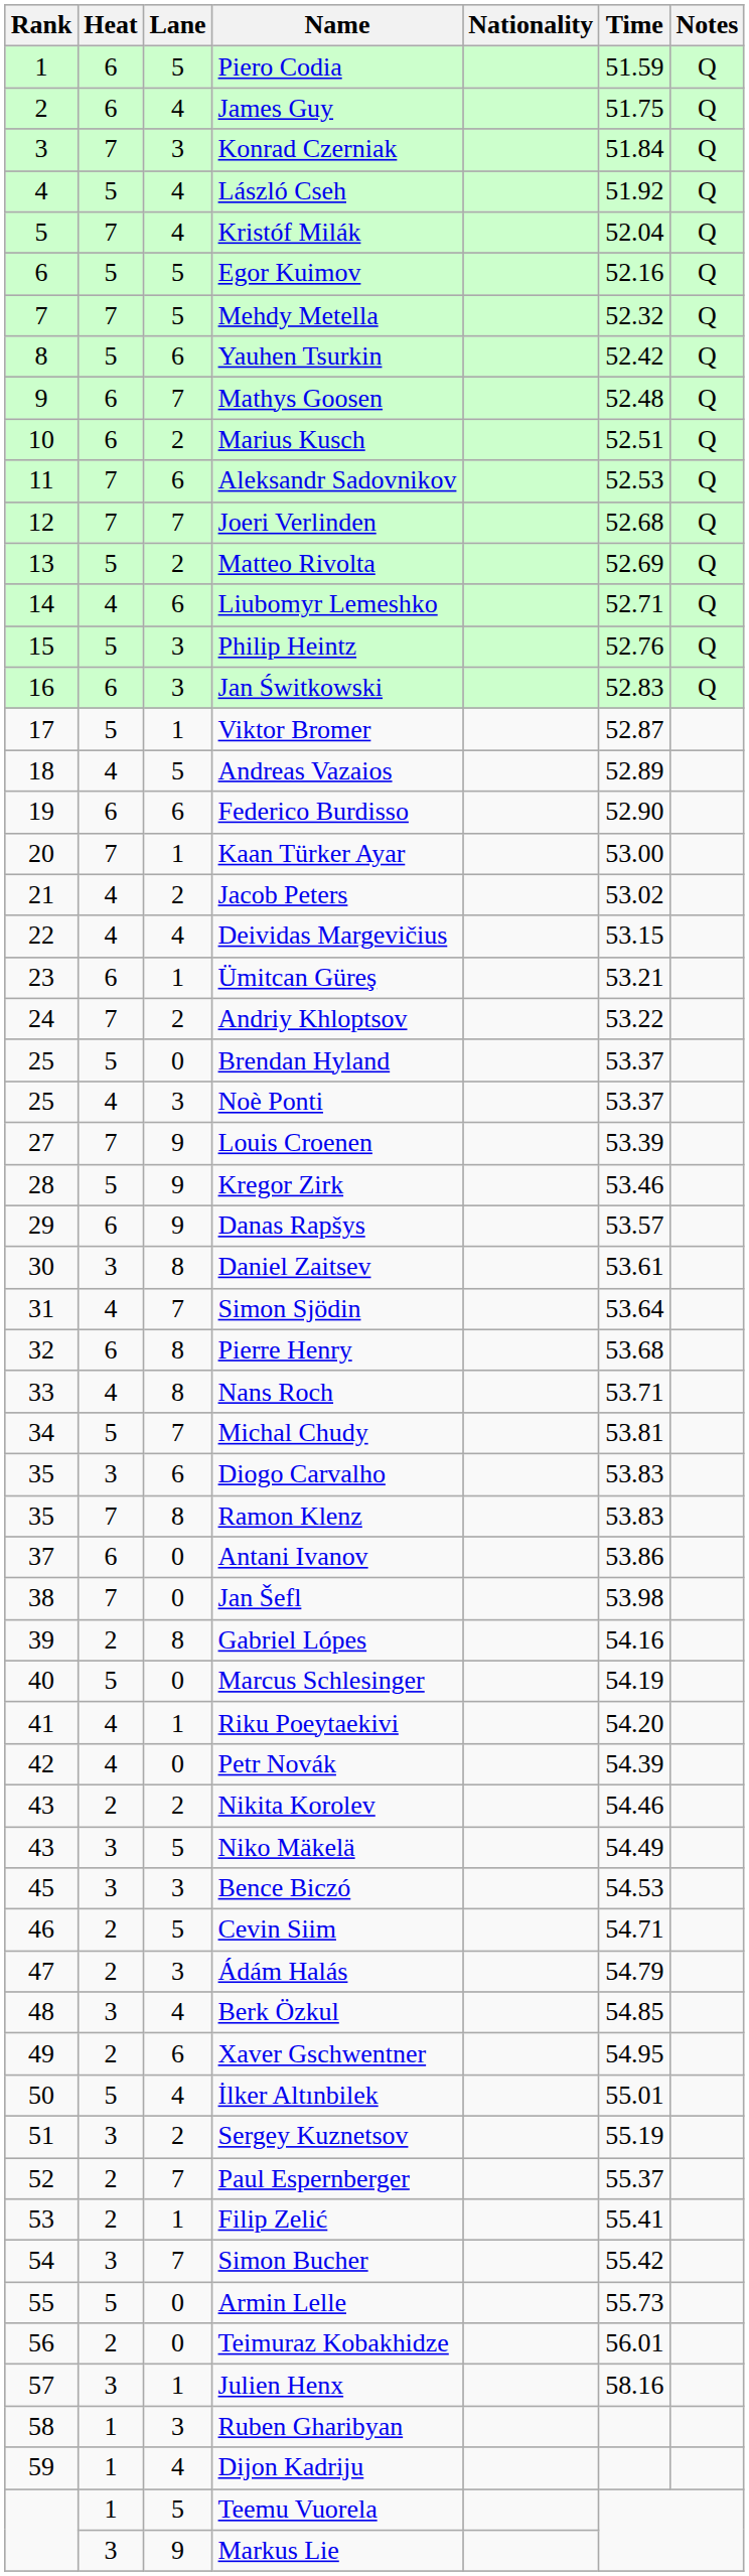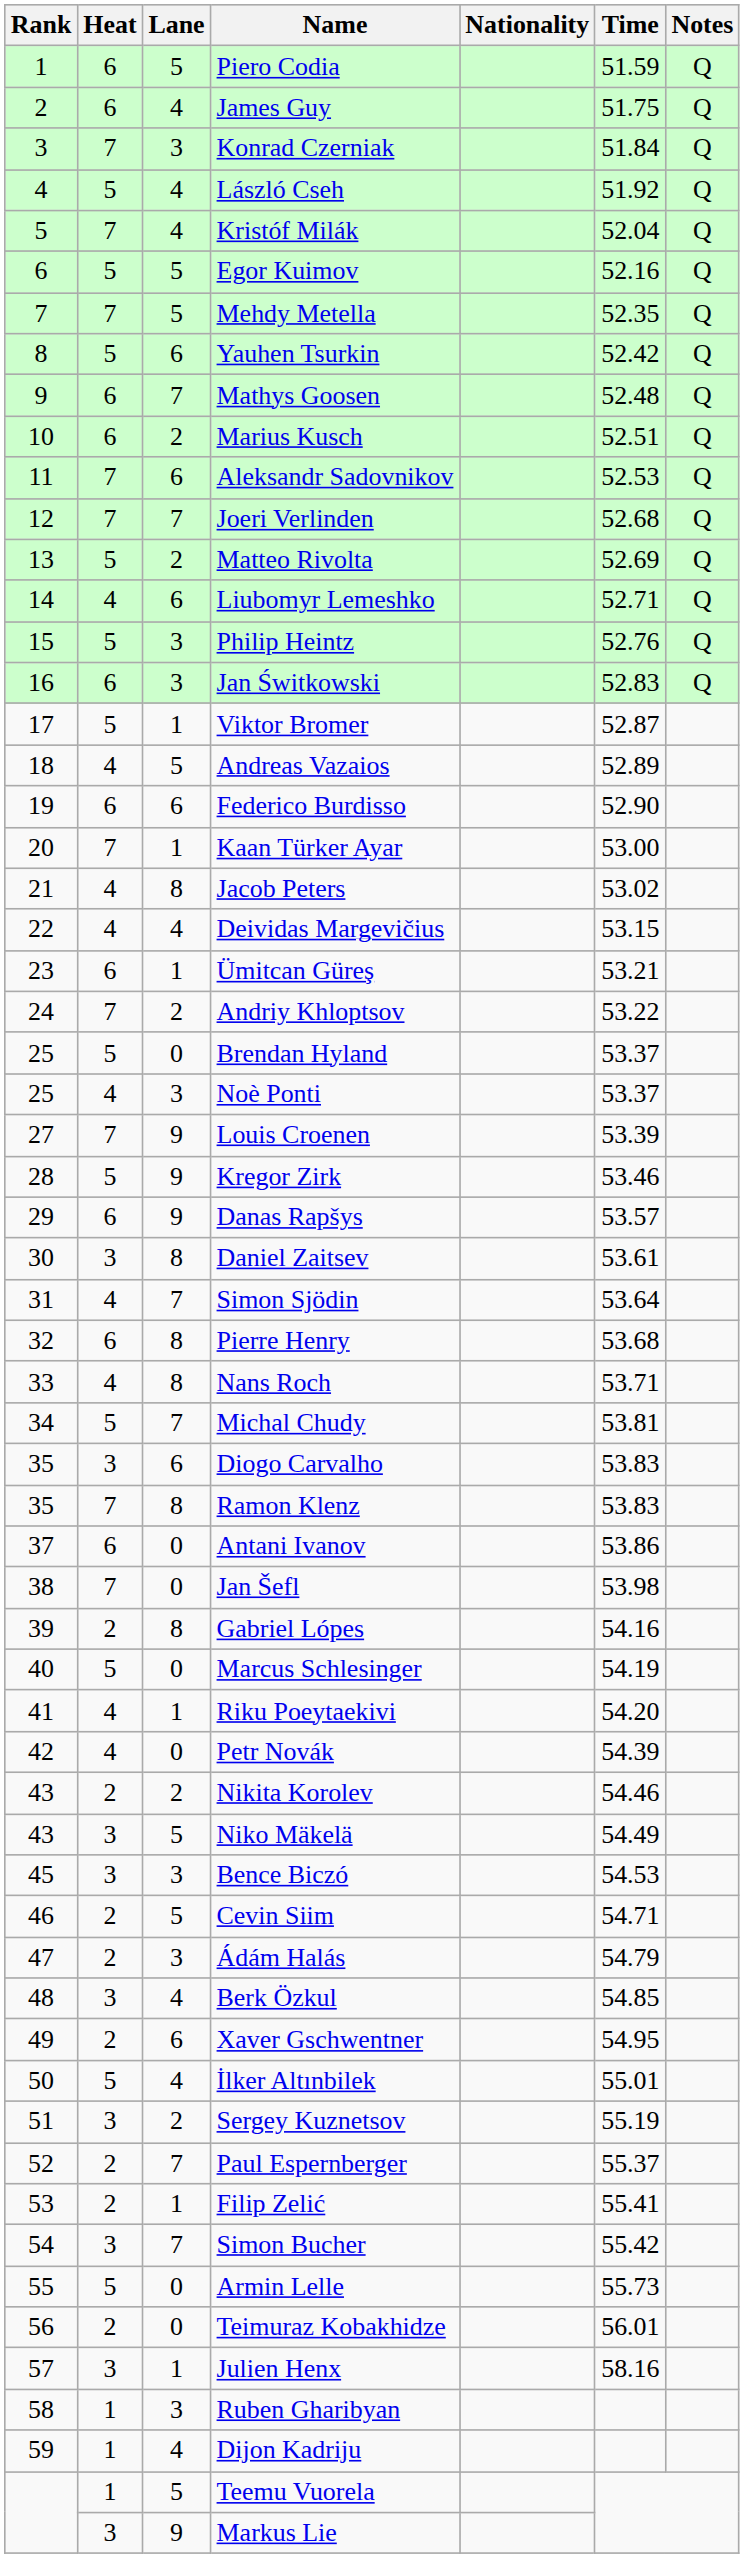 <table class="wikitable sortable" style="text-align:center">
 <tr>
 <th>Rank</th>
 <th>Heat</th>
 <th>Lane</th>
 <th>Name</th>
 <th>Nationality</th>
 <th>Time</th>
 <th>Notes</th>
 </tr>
 <tr bgcolor=ccffcc>
 <td>1</td>
 <td>6</td>
 <td>5</td>
 <td align=left><a href='#'>Piero Codia</a></td>
 <td align=left></td>
 <td>51.59</td>
 <td>Q</td>
 </tr>
 <tr bgcolor=ccffcc>
 <td>2</td>
 <td>6</td>
 <td>4</td>
 <td align=left><a href='#'>James Guy</a></td>
 <td align=left></td>
 <td>51.75</td>
 <td>Q</td>
 </tr>
 <tr bgcolor=ccffcc>
 <td>3</td>
 <td>7</td>
 <td>3</td>
 <td align=left><a href='#'>Konrad Czerniak</a></td>
 <td align=left></td>
 <td>51.84</td>
 <td>Q</td>
 </tr>
 <tr bgcolor=ccffcc>
 <td>4</td>
 <td>5</td>
 <td>4</td>
 <td align=left><a href='#'>László Cseh</a></td>
 <td align=left></td>
 <td>51.92</td>
 <td>Q</td>
 </tr>
 <tr bgcolor=ccffcc>
 <td>5</td>
 <td>7</td>
 <td>4</td>
 <td align=left><a href='#'>Kristóf Milák</a></td>
 <td align=left></td>
 <td>52.04</td>
 <td>Q</td>
 </tr>
 <tr bgcolor=ccffcc>
 <td>6</td>
 <td>5</td>
 <td>5</td>
 <td align=left><a href='#'>Egor Kuimov</a></td>
 <td align=left></td>
 <td>52.16</td>
 <td>Q</td>
 </tr>
 <tr bgcolor=ccffcc>
 <td>7</td>
 <td>7</td>
 <td>5</td>
 <td align=left><a href='#'>Mehdy Metella</a></td>
 <td align=left></td>
-<td>52.32</td>
+<td>52.35</td>
 <td>Q</td>
 </tr>
 <tr bgcolor=ccffcc>
 <td>8</td>
 <td>5</td>
 <td>6</td>
 <td align=left><a href='#'>Yauhen Tsurkin</a></td>
 <td align=left></td>
 <td>52.42</td>
 <td>Q</td>
 </tr>
 <tr bgcolor=ccffcc>
 <td>9</td>
 <td>6</td>
 <td>7</td>
 <td align=left><a href='#'>Mathys Goosen</a></td>
 <td align=left></td>
 <td>52.48</td>
 <td>Q</td>
 </tr>
 <tr bgcolor=ccffcc>
 <td>10</td>
 <td>6</td>
 <td>2</td>
 <td align=left><a href='#'>Marius Kusch</a></td>
 <td align=left></td>
 <td>52.51</td>
 <td>Q</td>
 </tr>
 <tr bgcolor=ccffcc>
 <td>11</td>
 <td>7</td>
 <td>6</td>
 <td align=left><a href='#'>Aleksandr Sadovnikov</a></td>
 <td align=left></td>
 <td>52.53</td>
 <td>Q</td>
 </tr>
 <tr bgcolor=ccffcc>
 <td>12</td>
 <td>7</td>
 <td>7</td>
 <td align=left><a href='#'>Joeri Verlinden</a></td>
 <td align=left></td>
 <td>52.68</td>
 <td>Q</td>
 </tr>
 <tr bgcolor=ccffcc>
 <td>13</td>
 <td>5</td>
 <td>2</td>
 <td align=left><a href='#'>Matteo Rivolta</a></td>
 <td align=left></td>
 <td>52.69</td>
 <td>Q</td>
 </tr>
 <tr bgcolor=ccffcc>
 <td>14</td>
 <td>4</td>
 <td>6</td>
 <td align=left><a href='#'>Liubomyr Lemeshko</a></td>
 <td align=left></td>
 <td>52.71</td>
 <td>Q</td>
 </tr>
 <tr bgcolor=ccffcc>
 <td>15</td>
 <td>5</td>
 <td>3</td>
 <td align=left><a href='#'>Philip Heintz</a></td>
 <td align=left></td>
 <td>52.76</td>
 <td>Q</td>
 </tr>
 <tr bgcolor=ccffcc>
 <td>16</td>
 <td>6</td>
 <td>3</td>
 <td align=left><a href='#'>Jan Świtkowski</a></td>
 <td align=left></td>
 <td>52.83</td>
 <td>Q</td>
 </tr>
 <tr>
 <td>17</td>
 <td>5</td>
 <td>1</td>
 <td align=left><a href='#'>Viktor Bromer</a></td>
 <td align=left></td>
 <td>52.87</td>
 <td></td>
 </tr>
 <tr>
 <td>18</td>
 <td>4</td>
 <td>5</td>
 <td align=left><a href='#'>Andreas Vazaios</a></td>
 <td align=left></td>
 <td>52.89</td>
 <td></td>
 </tr>
 <tr>
 <td>19</td>
 <td>6</td>
 <td>6</td>
 <td align=left><a href='#'>Federico Burdisso</a></td>
 <td align=left></td>
 <td>52.90</td>
 <td></td>
 </tr>
 <tr>
 <td>20</td>
 <td>7</td>
 <td>1</td>
 <td align=left><a href='#'>Kaan Türker Ayar</a></td>
 <td align=left></td>
 <td>53.00</td>
 <td></td>
 </tr>
 <tr>
 <td>21</td>
 <td>4</td>
-<td>2</td>
+<td>8</td>
 <td align=left><a href='#'>Jacob Peters</a></td>
 <td align=left></td>
 <td>53.02</td>
 <td></td>
 </tr>
 <tr>
 <td>22</td>
 <td>4</td>
 <td>4</td>
 <td align=left><a href='#'>Deividas Margevičius</a></td>
 <td align=left></td>
 <td>53.15</td>
 <td></td>
 </tr>
 <tr>
 <td>23</td>
 <td>6</td>
 <td>1</td>
 <td align=left><a href='#'>Ümitcan Güreş</a></td>
 <td align=left></td>
 <td>53.21</td>
 <td></td>
 </tr>
 <tr>
 <td>24</td>
 <td>7</td>
 <td>2</td>
 <td align=left><a href='#'>Andriy Khloptsov</a></td>
 <td align=left></td>
 <td>53.22</td>
 <td></td>
 </tr>
 <tr>
 <td>25</td>
 <td>5</td>
 <td>0</td>
 <td align=left><a href='#'>Brendan Hyland</a></td>
 <td align=left></td>
 <td>53.37</td>
 <td></td>
 </tr>
 <tr>
 <td>25</td>
 <td>4</td>
 <td>3</td>
 <td align=left><a href='#'>Noè Ponti</a></td>
 <td align=left></td>
 <td>53.37</td>
 <td></td>
 </tr>
 <tr>
 <td>27</td>
 <td>7</td>
 <td>9</td>
 <td align=left><a href='#'>Louis Croenen</a></td>
 <td align=left></td>
 <td>53.39</td>
 <td></td>
 </tr>
 <tr>
 <td>28</td>
 <td>5</td>
 <td>9</td>
 <td align=left><a href='#'>Kregor Zirk</a></td>
 <td align=left></td>
 <td>53.46</td>
 <td></td>
 </tr>
 <tr>
 <td>29</td>
 <td>6</td>
 <td>9</td>
 <td align=left><a href='#'>Danas Rapšys</a></td>
 <td align=left></td>
 <td>53.57</td>
 <td></td>
 </tr>
 <tr>
 <td>30</td>
 <td>3</td>
 <td>8</td>
 <td align=left><a href='#'>Daniel Zaitsev</a></td>
 <td align=left></td>
 <td>53.61</td>
 <td></td>
 </tr>
 <tr>
 <td>31</td>
 <td>4</td>
 <td>7</td>
 <td align=left><a href='#'>Simon Sjödin</a></td>
 <td align=left></td>
 <td>53.64</td>
 <td></td>
 </tr>
 <tr>
 <td>32</td>
 <td>6</td>
 <td>8</td>
 <td align=left><a href='#'>Pierre Henry</a></td>
 <td align=left></td>
 <td>53.68</td>
 <td></td>
 </tr>
 <tr>
 <td>33</td>
 <td>4</td>
 <td>8</td>
 <td align=left><a href='#'>Nans Roch</a></td>
 <td align=left></td>
 <td>53.71</td>
 <td></td>
 </tr>
 <tr>
 <td>34</td>
 <td>5</td>
 <td>7</td>
 <td align=left><a href='#'>Michal Chudy</a></td>
 <td align=left></td>
 <td>53.81</td>
 <td></td>
 </tr>
 <tr>
 <td>35</td>
 <td>3</td>
 <td>6</td>
 <td align=left><a href='#'>Diogo Carvalho</a></td>
 <td align=left></td>
 <td>53.83</td>
 <td></td>
 </tr>
 <tr>
 <td>35</td>
 <td>7</td>
 <td>8</td>
 <td align=left><a href='#'>Ramon Klenz</a></td>
 <td align=left></td>
 <td>53.83</td>
 <td></td>
 </tr>
 <tr>
 <td>37</td>
 <td>6</td>
 <td>0</td>
 <td align=left><a href='#'>Antani Ivanov</a></td>
 <td align=left></td>
 <td>53.86</td>
 <td></td>
 </tr>
 <tr>
 <td>38</td>
 <td>7</td>
 <td>0</td>
 <td align=left><a href='#'>Jan Šefl</a></td>
 <td align=left></td>
 <td>53.98</td>
 <td></td>
 </tr>
 <tr>
 <td>39</td>
 <td>2</td>
 <td>8</td>
 <td align=left><a href='#'>Gabriel Lópes</a></td>
 <td align=left></td>
 <td>54.16</td>
 <td></td>
 </tr>
 <tr>
 <td>40</td>
 <td>5</td>
 <td>0</td>
 <td align=left><a href='#'>Marcus Schlesinger</a></td>
 <td align=left></td>
 <td>54.19</td>
 <td></td>
 </tr>
 <tr>
 <td>41</td>
 <td>4</td>
 <td>1</td>
 <td align=left><a href='#'>Riku Poeytaekivi</a></td>
 <td align=left></td>
 <td>54.20</td>
 <td></td>
 </tr>
 <tr>
 <td>42</td>
 <td>4</td>
 <td>0</td>
 <td align=left><a href='#'>Petr Novák</a></td>
 <td align=left></td>
 <td>54.39</td>
 <td></td>
 </tr>
 <tr>
 <td>43</td>
 <td>2</td>
 <td>2</td>
 <td align=left><a href='#'>Nikita Korolev</a></td>
 <td align=left></td>
 <td>54.46</td>
 <td></td>
 </tr>
 <tr>
 <td>43</td>
 <td>3</td>
 <td>5</td>
 <td align=left><a href='#'>Niko Mäkelä</a></td>
 <td align=left></td>
 <td>54.49</td>
 <td></td>
 </tr>
 <tr>
 <td>45</td>
 <td>3</td>
 <td>3</td>
 <td align=left><a href='#'>Bence Biczó</a></td>
 <td align=left></td>
 <td>54.53</td>
 <td></td>
 </tr>
 <tr>
 <td>46</td>
 <td>2</td>
 <td>5</td>
 <td align=left><a href='#'>Cevin Siim</a></td>
 <td align=left></td>
 <td>54.71</td>
 <td></td>
 </tr>
 <tr>
 <td>47</td>
 <td>2</td>
 <td>3</td>
 <td align=left><a href='#'>Ádám Halás</a></td>
 <td align=left></td>
 <td>54.79</td>
 <td></td>
 </tr>
 <tr>
 <td>48</td>
 <td>3</td>
 <td>4</td>
 <td align=left><a href='#'>Berk Özkul</a></td>
 <td align=left></td>
 <td>54.85</td>
 <td></td>
 </tr>
 <tr>
 <td>49</td>
 <td>2</td>
 <td>6</td>
 <td align=left><a href='#'>Xaver Gschwentner</a></td>
 <td align=left></td>
 <td>54.95</td>
 <td></td>
 </tr>
 <tr>
 <td>50</td>
 <td>5</td>
 <td>4</td>
 <td align=left><a href='#'>İlker Altınbilek</a></td>
 <td align=left></td>
 <td>55.01</td>
 <td></td>
 </tr>
 <tr>
 <td>51</td>
 <td>3</td>
 <td>2</td>
 <td align=left><a href='#'>Sergey Kuznetsov</a></td>
 <td align=left></td>
 <td>55.19</td>
 <td></td>
 </tr>
 <tr>
 <td>52</td>
 <td>2</td>
 <td>7</td>
 <td align=left><a href='#'>Paul Espernberger</a></td>
 <td align=left></td>
 <td>55.37</td>
 <td></td>
 </tr>
 <tr>
 <td>53</td>
 <td>2</td>
 <td>1</td>
 <td align=left><a href='#'>Filip Zelić</a></td>
 <td align=left></td>
 <td>55.41</td>
 <td></td>
 </tr>
 <tr>
 <td>54</td>
 <td>3</td>
 <td>7</td>
 <td align=left><a href='#'>Simon Bucher</a></td>
 <td align=left></td>
 <td>55.42</td>
 <td></td>
 </tr>
 <tr>
 <td>55</td>
 <td>5</td>
 <td>0</td>
 <td align=left><a href='#'>Armin Lelle</a></td>
 <td align=left></td>
 <td>55.73</td>
 <td></td>
 </tr>
 <tr>
 <td>56</td>
 <td>2</td>
 <td>0</td>
 <td align=left><a href='#'>Teimuraz Kobakhidze</a></td>
 <td align=left></td>
 <td>56.01</td>
 <td></td>
 </tr>
 <tr>
 <td>57</td>
 <td>3</td>
 <td>1</td>
 <td align=left><a href='#'>Julien Henx</a></td>
 <td align=left></td>
 <td>58.16</td>
 <td></td>
 </tr>
 <tr>
 <td>58</td>
 <td>1</td>
 <td>3</td>
 <td align=left><a href='#'>Ruben Gharibyan</a></td>
 <td align=left></td>
 <td></td>
 <td></td>
 </tr>
 <tr>
 <td>59</td>
 <td>1</td>
 <td>4</td>
 <td align=left><a href='#'>Dijon Kadriju</a></td>
 <td align=left></td>
 <td></td>
 <td></td>
 </tr>
 <tr>
 <td rowspan=2></td>
 <td>1</td>
 <td>5</td>
 <td align=left><a href='#'>Teemu Vuorela</a></td>
 <td align=left></td>
 <td colspan=2 rowspan=2></td>
 </tr>
 <tr>
 <td>3</td>
 <td>9</td>
 <td align=left><a href='#'>Markus Lie</a></td>
 <td align=left></td>
 </tr>
 </table>
